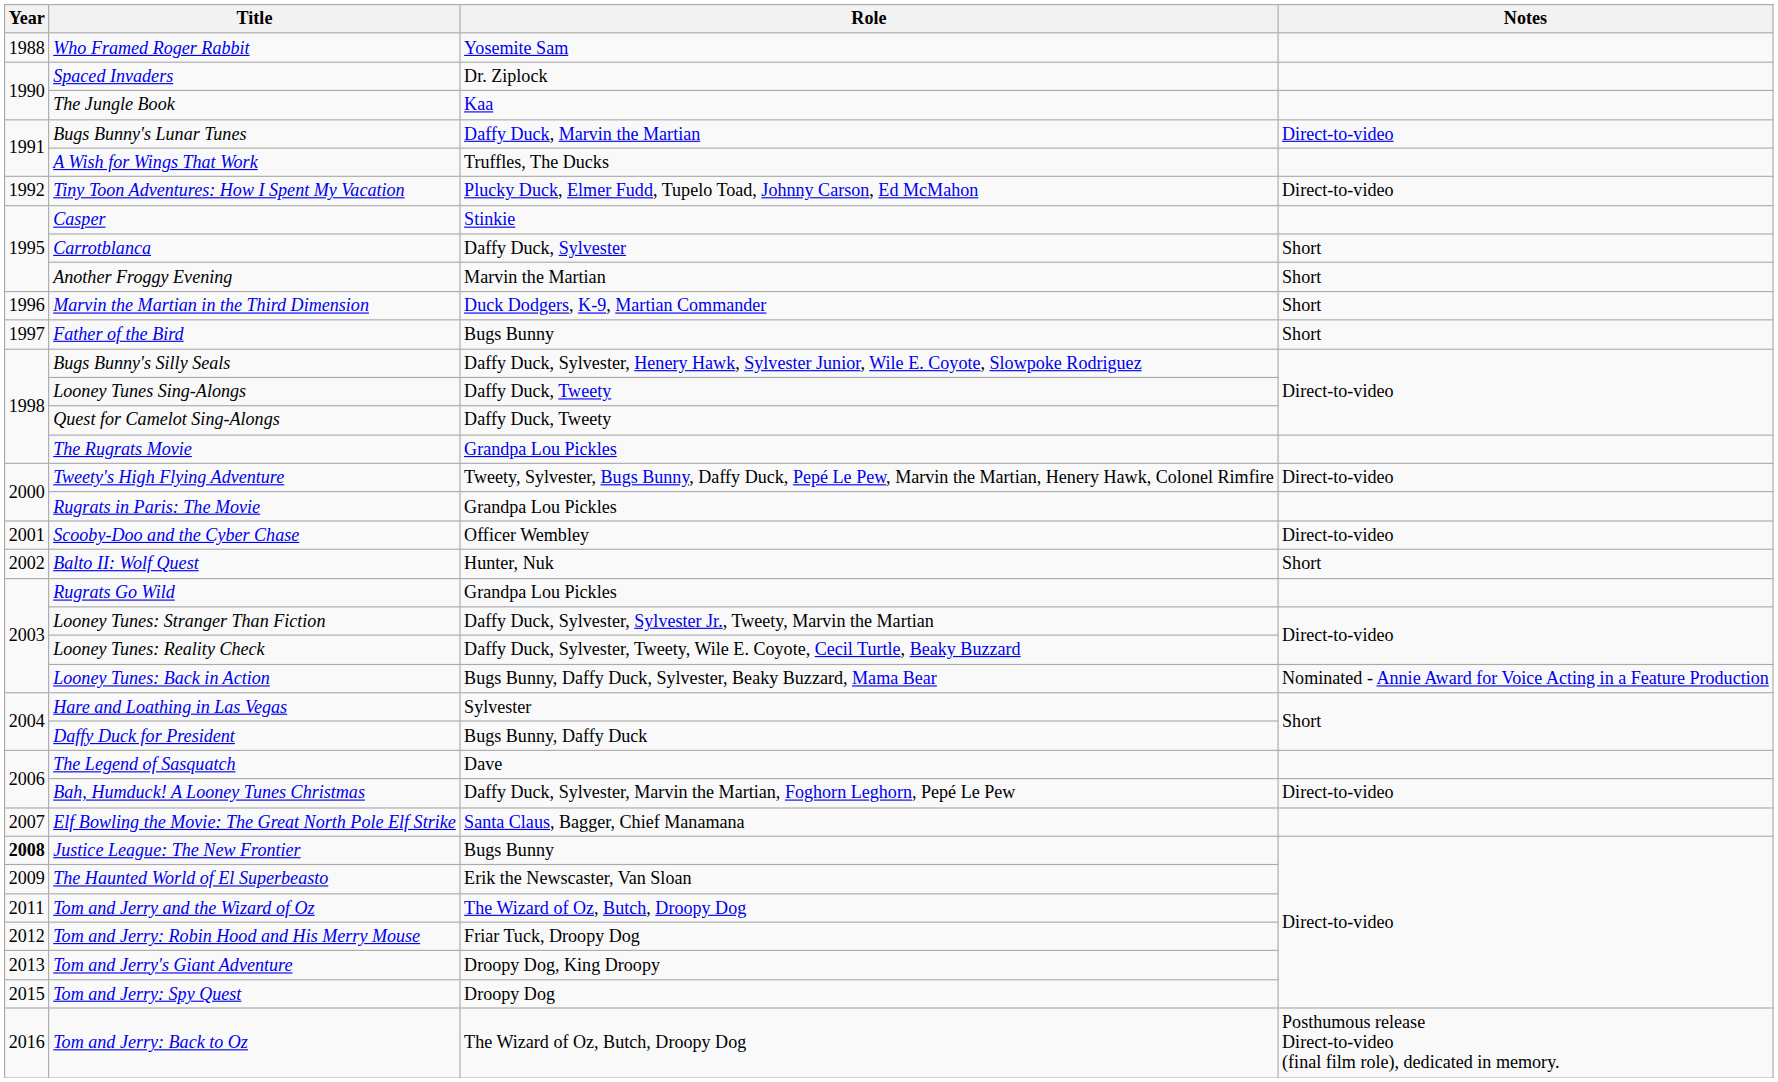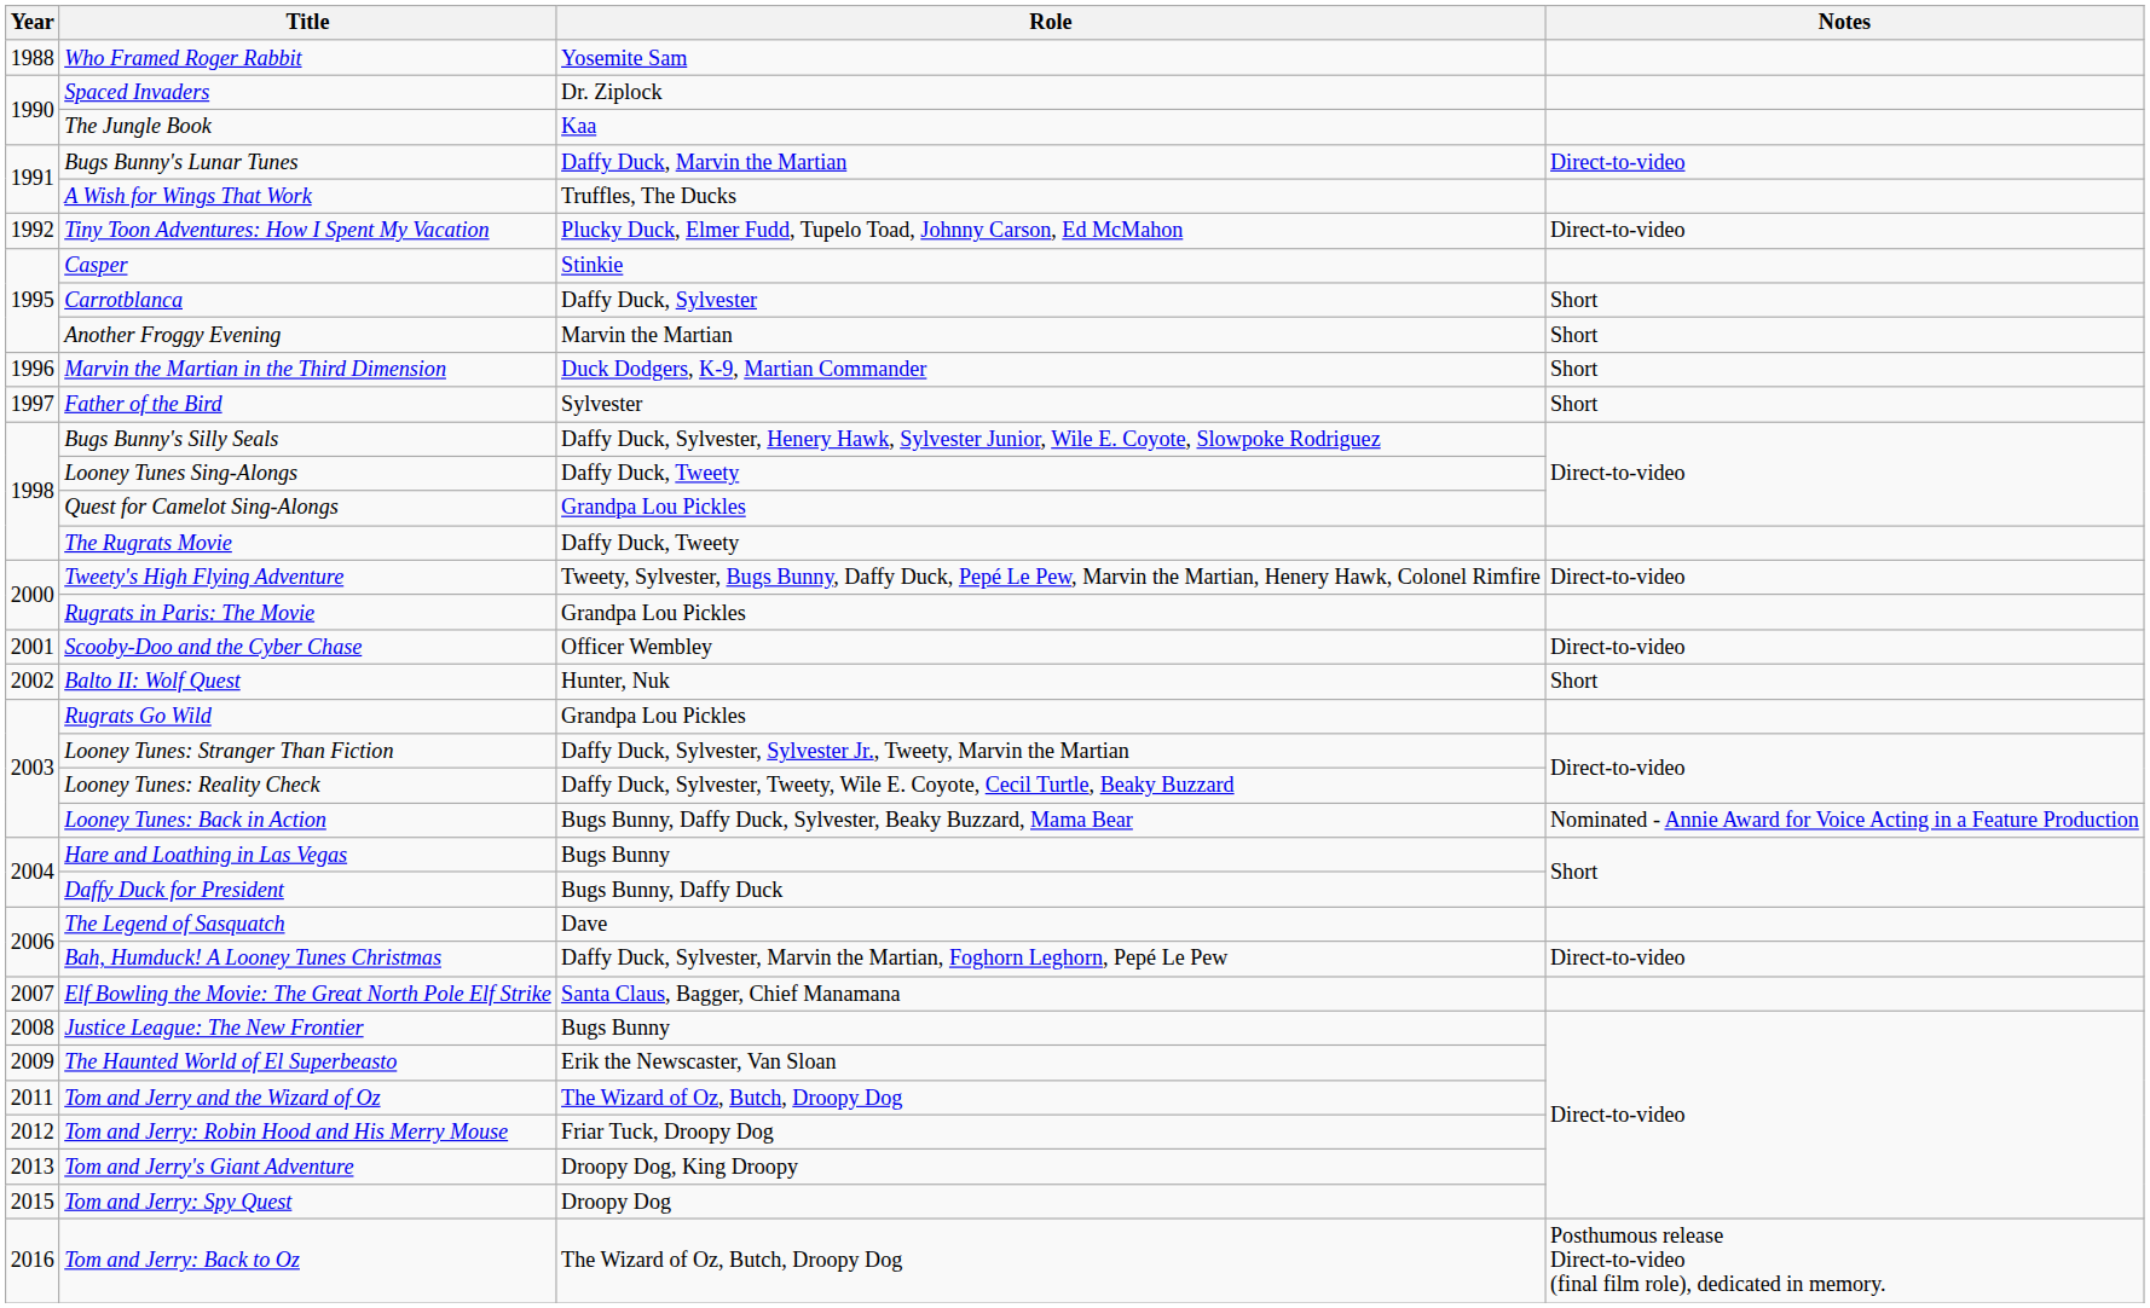 <table class="wikitable sortable">
 <tr>
 <th>Year</th>
 <th>Title</th>
 <th>Role</th>
 <th class="unsortable">Notes</th>
 </tr>
 <tr>
 <td>1988</td>
 <td><em><a href='#'>Who Framed Roger Rabbit</a></em></td>
 <td><a href='#'>Yosemite Sam</a></td>
 <td></td>
 </tr>
 <tr>
 <td rowspan="2">1990</td>
 <td><em><a href='#'>Spaced Invaders</a></em></td>
 <td>Dr. Ziplock</td>
 <td></td>
 </tr>
 <tr>
 <td><em>The Jungle Book</em></td>
 <td><a href='#'>Kaa</a></td>
 <td></td>
 </tr>
 <tr>
 <td rowspan="2">1991</td>
 <td><em>Bugs Bunny's Lunar Tunes</em></td>
 <td><a href='#'>Daffy Duck</a>, <a href='#'>Marvin the Martian</a></td>
 <td><a href='#'>Direct-to-video</a></td>
 </tr>
 <tr>
 <td><em><a href='#'>A Wish for Wings That Work</a></em></td>
 <td>Truffles, The Ducks</td>
 <td></td>
 </tr>
 <tr>
 <td>1992</td>
 <td><em><a href='#'>Tiny Toon Adventures: How I Spent My Vacation</a></em></td>
 <td><a href='#'>Plucky Duck</a>, <a href='#'>Elmer Fudd</a>, Tupelo Toad, <a href='#'>Johnny Carson</a>, <a href='#'>Ed McMahon</a></td>
 <td>Direct-to-video</td>
 </tr>
 <tr>
 <td rowspan="3">1995</td>
 <td><em><a href='#'>Casper</a></em></td>
 <td><a href='#'>Stinkie</a></td>
 <td></td>
 </tr>
 <tr>
 <td><em><a href='#'>Carrotblanca</a></em></td>
 <td>Daffy Duck, <a href='#'>Sylvester</a></td>
 <td>Short</td>
 </tr>
 <tr>
 <td><em>Another Froggy Evening</em></td>
 <td>Marvin the Martian</td>
 <td>Short</td>
 </tr>
 <tr>
 <td>1996</td>
 <td><em><a href='#'>Marvin the Martian in the Third Dimension</a></em></td>
 <td><a href='#'>Duck Dodgers</a>, <a href='#'>K-9</a>, <a href='#'>Martian Commander</a></td>
 <td>Short</td>
 </tr>
 <tr>
 <td>1997</td>
 <td><em><a href='#'>Father of the Bird</a></em></td>
-<td>Bugs Bunny</td>
+<td>Sylvester</td>
 <td>Short</td>
 </tr>
 <tr>
 <td rowspan="4">1998</td>
 <td><em>Bugs Bunny's Silly Seals</em></td>
 <td>Daffy Duck, Sylvester, <a href='#'>Henery Hawk</a>, <a href='#'>Sylvester Junior</a>, <a href='#'>Wile E. Coyote</a>, <a href='#'>Slowpoke Rodriguez</a></td>
 <td rowspan="3">Direct-to-video</td>
 </tr>
 <tr>
 <td><em>Looney Tunes Sing-Alongs</em></td>
 <td>Daffy Duck, <a href='#'>Tweety</a></td>
 </tr>
 <tr>
 <td><em>Quest for Camelot Sing-Alongs</em></td>
-<td>Daffy Duck, Tweety</td>
+<td><a href='#'>Grandpa Lou Pickles</a></td>
 </tr>
 <tr>
 <td><em><a href='#'>The Rugrats Movie</a></em></td>
-<td><a href='#'>Grandpa Lou Pickles</a></td>
+<td>Daffy Duck, Tweety</td>
 <td></td>
 </tr>
 <tr>
 <td rowspan="2">2000</td>
 <td><em><a href='#'>Tweety's High Flying Adventure</a></em></td>
 <td>Tweety, Sylvester, <a href='#'>Bugs Bunny</a>, Daffy Duck, <a href='#'>Pepé Le Pew</a>, Marvin the Martian, Henery Hawk, Colonel Rimfire</td>
 <td>Direct-to-video</td>
 </tr>
 <tr>
 <td><em><a href='#'>Rugrats in Paris: The Movie</a></em></td>
 <td>Grandpa Lou Pickles</td>
 <td></td>
 </tr>
 <tr>
 <td rowspan="1">2001</td>
 <td><em><a href='#'>Scooby-Doo and the Cyber Chase</a></em></td>
 <td>Officer Wembley</td>
 <td>Direct-to-video</td>
 </tr>
 <tr>
 <td>2002</td>
 <td><em><a href='#'>Balto II: Wolf Quest</a></em></td>
 <td>Hunter, Nuk</td>
 <td>Short</td>
 </tr>
 <tr>
 <td rowspan="4">2003</td>
 <td><em><a href='#'>Rugrats Go Wild</a></em></td>
 <td>Grandpa Lou Pickles</td>
 <td></td>
 </tr>
 <tr>
 <td><em>Looney Tunes: Stranger Than Fiction</em></td>
 <td>Daffy Duck, Sylvester, <a href='#'>Sylvester Jr.</a>, Tweety, Marvin the Martian</td>
 <td rowspan=2>Direct-to-video</td>
 </tr>
 <tr>
 <td><em>Looney Tunes: Reality Check</em></td>
 <td>Daffy Duck, Sylvester, Tweety, Wile E. Coyote, <a href='#'>Cecil Turtle</a>, <a href='#'>Beaky Buzzard</a></td>
 </tr>
 <tr>
 <td><em><a href='#'>Looney Tunes: Back in Action</a></em></td>
 <td>Bugs Bunny, Daffy Duck, Sylvester, Beaky Buzzard, <a href='#'>Mama Bear</a></td>
 <td>Nominated - <a href='#'>Annie Award for Voice Acting in a Feature Production</a></td>
 </tr>
 <tr>
 <td rowspan="2">2004</td>
 <td><em><a href='#'>Hare and Loathing in Las Vegas</a></em></td>
-<td>Sylvester</td>
+<td>Bugs Bunny</td>
 <td rowspan=2>Short</td>
 </tr>
 <tr>
 <td><em><a href='#'>Daffy Duck for President</a></em></td>
 <td>Bugs Bunny, Daffy Duck</td>
 </tr>
 <tr>
 <td rowspan="2">2006</td>
 <td><em><a href='#'>The Legend of Sasquatch</a></em></td>
 <td>Dave</td>
 <td></td>
 </tr>
 <tr>
 <td><em><a href='#'>Bah, Humduck! A Looney Tunes Christmas</a></em></td>
 <td>Daffy Duck, Sylvester, Marvin the Martian, <a href='#'>Foghorn Leghorn</a>, Pepé Le Pew</td>
 <td>Direct-to-video</td>
 </tr>
 <tr>
 <td>2007</td>
 <td><em><a href='#'>Elf Bowling the Movie: The Great North Pole Elf Strike</a></em></td>
 <td><a href='#'>Santa Claus</a>, Bagger, Chief Manamana</td>
 <td></td>
 </tr>
 <tr>
-<td><strong>2008</strong></td>
+<td>2008</td>
 <td><em><a href='#'>Justice League: The New Frontier</a></em></td>
 <td>Bugs Bunny</td>
 <td rowspan=6>Direct-to-video</td>
 </tr>
 <tr>
 <td>2009</td>
 <td><em><a href='#'>The Haunted World of El Superbeasto</a></em></td>
 <td>Erik the Newscaster, Van Sloan</td>
 </tr>
 <tr>
 <td>2011</td>
 <td><em><a href='#'>Tom and Jerry and the Wizard of Oz</a></em></td>
 <td><a href='#'>The Wizard of Oz</a>, <a href='#'>Butch</a>, <a href='#'>Droopy Dog</a></td>
 </tr>
 <tr>
 <td>2012</td>
 <td><em><a href='#'>Tom and Jerry: Robin Hood and His Merry Mouse</a></em></td>
 <td>Friar Tuck, Droopy Dog</td>
 </tr>
 <tr>
 <td>2013</td>
 <td><em><a href='#'>Tom and Jerry's Giant Adventure</a></em></td>
 <td>Droopy Dog, King Droopy</td>
 </tr>
 <tr>
 <td>2015</td>
 <td><em><a href='#'>Tom and Jerry: Spy Quest</a></em></td>
 <td>Droopy Dog</td>
 </tr>
 <tr>
 <td>2016</td>
 <td><em><a href='#'>Tom and Jerry: Back to Oz</a></em></td>
 <td>The Wizard of Oz, Butch, Droopy Dog</td>
 <td>Posthumous release<br>Direct-to-video<br>(final film role), dedicated in memory.</td>
 </tr>
 </table>
